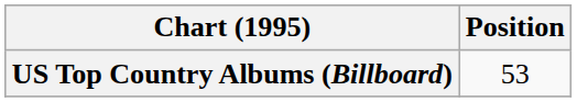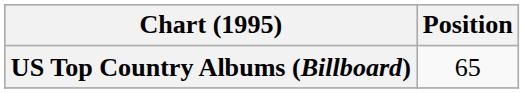 <table class="wikitable plainrowheaders" style="text-align:center">
 <tr>
 <th scope="col">Chart (1995)</th>
 <th scope="col">Position</th>
 </tr>
 <tr>
 <th scope="row">US Top Country Albums (<em>Billboard</em>)</th>
-<td>53</td>
+<td>65</td>
 </tr>
 </table>
